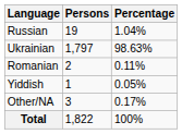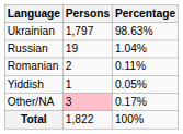 <table class="wikitable sortable">
 <tr>
 <th>Language</th>
 <th>Persons</th>
 <th>Percentage</th>
 </tr>
 <tr>
+<td>Ukrainian</td>
+<td>1,797</td>
+<td>98.63%</td>
+</tr>
+<tr>
 <td>Russian</td>
 <td>19</td>
 <td>1.04%</td>
-</tr>
-<tr>
-<td>Ukrainian</td>
-<td>1,797</td>
-<td>98.63%</td>
 </tr>
 <tr>
 <td>Romanian</td>
 <td>2</td>
 <td>0.11%</td>
 </tr>
 <tr>
 <td>Yiddish</td>
 <td>1</td>
 <td>0.05%</td>
 </tr>
 <tr>
 <td>Other/NA</td>
-<td>3</td>
+<td style="background: pink;">3</td>
 <td>0.17%</td>
 </tr>
 <tr class="sortbottom">
 <th>Total</th>
 <td>1,822</td>
 <td>100%</td>
 </tr>
 </table>
